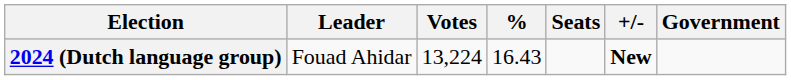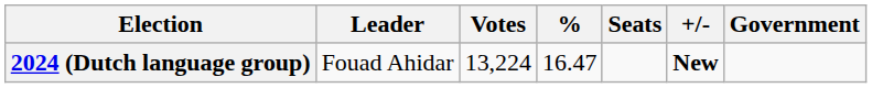 <table class="wikitable" style="text-align:right;">
 <tr>
 <th>Election</th>
 <th>Leader</th>
 <th>Votes</th>
 <th>%</th>
 <th>Seats</th>
 <th>+/-</th>
 <th>Government</th>
 </tr>
 <tr>
 <th><a href='#'>2024</a> (Dutch language group)</th>
 <td>Fouad Ahidar</td>
 <td>13,224</td>
-<td>16.43</td>
+<td>16.47</td>
 <td></td>
 <td><strong>New</strong></td>
 <td></td>
 </tr>
 </table>
